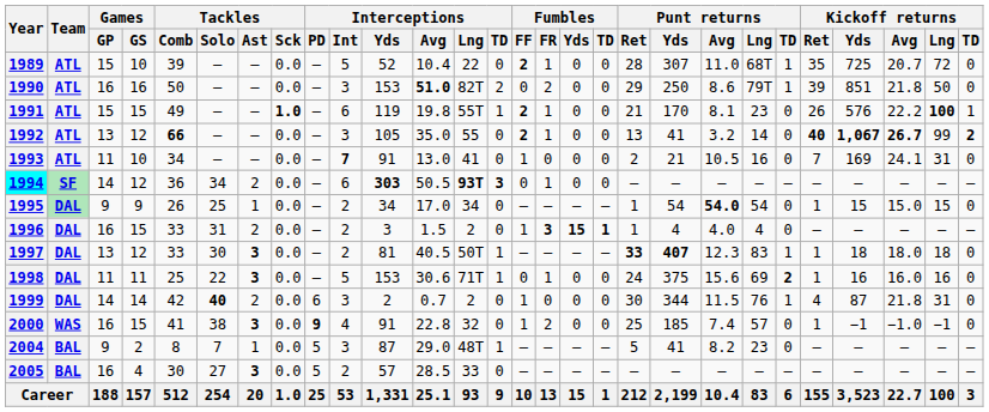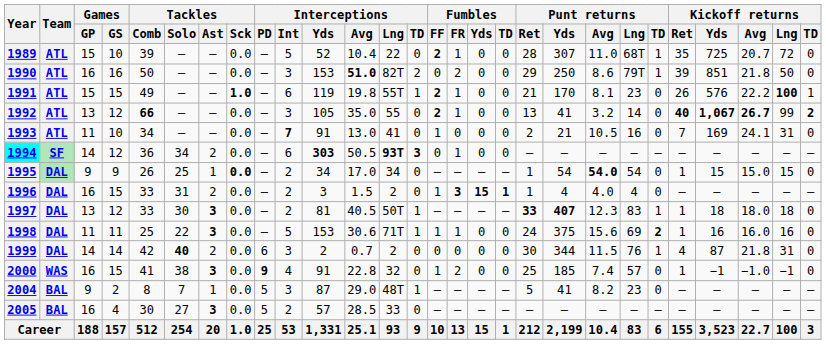 <table class="wikitable" style="text-align:center">
 <tr>
 <th rowspan="2">Year</th>
 <th rowspan="2">Team</th>
 <th colspan="2">Games</th>
 <th colspan="4">Tackles</th>
 <th colspan="6">Interceptions</th>
 <th colspan="4">Fumbles</th>
 <th colspan="5">Punt returns</th>
 <th colspan="5">Kickoff returns</th>
 </tr>
 <tr>
 <th>GP</th>
 <th>GS</th>
 <th>Comb</th>
 <th>Solo</th>
 <th>Ast</th>
 <th>Sck</th>
 <th>PD</th>
 <th>Int</th>
 <th>Yds</th>
 <th>Avg</th>
 <th>Lng</th>
 <th>TD</th>
 <th>FF</th>
 <th>FR</th>
 <th>Yds</th>
 <th>TD</th>
 <th>Ret</th>
 <th>Yds</th>
 <th>Avg</th>
 <th>Lng</th>
 <th>TD</th>
 <th>Ret</th>
 <th>Yds</th>
 <th>Avg</th>
 <th>Lng</th>
 <th>TD</th>
 </tr>
 <tr>
 <th><a href='#'>1989</a></th>
 <th><a href='#'>ATL</a></th>
 <td>15</td>
 <td>10</td>
 <td>39</td>
 <td>—</td>
 <td>—</td>
 <td>0.0</td>
 <td>—</td>
 <td>5</td>
 <td>52</td>
 <td>10.4</td>
 <td>22</td>
 <td>0</td>
 <td><strong>2</strong></td>
 <td>1</td>
 <td>0</td>
 <td>0</td>
 <td>28</td>
 <td>307</td>
 <td>11.0</td>
 <td>68T</td>
 <td>1</td>
 <td>35</td>
 <td>725</td>
 <td>20.7</td>
 <td>72</td>
 <td>0</td>
 </tr>
 <tr>
 <th><a href='#'>1990</a></th>
 <th><a href='#'>ATL</a></th>
 <td>16</td>
 <td>16</td>
 <td>50</td>
 <td>—</td>
 <td>—</td>
 <td>0.0</td>
 <td>—</td>
 <td>3</td>
 <td>153</td>
 <td><strong>51.0</strong></td>
 <td>82T</td>
 <td>2</td>
 <td>0</td>
 <td>2</td>
 <td>0</td>
 <td>0</td>
 <td>29</td>
 <td>250</td>
 <td>8.6</td>
 <td>79T</td>
 <td>1</td>
 <td>39</td>
 <td>851</td>
 <td>21.8</td>
 <td>50</td>
 <td>0</td>
 </tr>
 <tr>
 <th><a href='#'>1991</a></th>
 <th><a href='#'>ATL</a></th>
 <td>15</td>
 <td>15</td>
 <td>49</td>
 <td>—</td>
 <td>—</td>
 <td><strong>1.0</strong></td>
 <td>—</td>
 <td>6</td>
 <td>119</td>
 <td>19.8</td>
 <td>55T</td>
 <td>1</td>
 <td><strong>2</strong></td>
 <td>1</td>
 <td>0</td>
 <td>0</td>
 <td>21</td>
 <td>170</td>
 <td>8.1</td>
 <td>23</td>
 <td>0</td>
 <td>26</td>
 <td>576</td>
 <td>22.2</td>
 <td><strong>100</strong></td>
 <td>1</td>
 </tr>
 <tr>
 <th><a href='#'>1992</a></th>
 <th><a href='#'>ATL</a></th>
 <td>13</td>
 <td>12</td>
 <td><strong>66</strong></td>
 <td>—</td>
 <td>—</td>
 <td>0.0</td>
 <td>—</td>
 <td>3</td>
 <td>105</td>
 <td>35.0</td>
 <td>55</td>
 <td>0</td>
 <td><strong>2</strong></td>
 <td>1</td>
 <td>0</td>
 <td>0</td>
 <td>13</td>
 <td>41</td>
 <td>3.2</td>
 <td>14</td>
 <td>0</td>
 <td><strong>40</strong></td>
 <td><strong>1,067</strong></td>
 <td><strong>26.7</strong></td>
 <td>99</td>
 <td><strong>2</strong></td>
 </tr>
 <tr>
 <th><a href='#'>1993</a></th>
 <th><a href='#'>ATL</a></th>
 <td>11</td>
 <td>10</td>
 <td>34</td>
 <td>—</td>
 <td>—</td>
 <td>0.0</td>
 <td>—</td>
 <td><strong>7</strong></td>
 <td>91</td>
 <td>13.0</td>
 <td>41</td>
 <td>0</td>
 <td>1</td>
 <td>0</td>
 <td>0</td>
 <td>0</td>
 <td>2</td>
 <td>21</td>
 <td>10.5</td>
 <td>16</td>
 <td>0</td>
 <td>7</td>
 <td>169</td>
 <td>24.1</td>
 <td>31</td>
 <td>0</td>
 </tr>
 <tr>
 <th style="background:#0ff;"><a href='#'>1994</a></th>
 <th style="background:#afe6ba;"><a href='#'>SF</a></th>
 <td>14</td>
 <td>12</td>
 <td>36</td>
 <td>34</td>
 <td>2</td>
 <td>0.0</td>
 <td>—</td>
 <td>6</td>
 <td><strong>303</strong></td>
 <td>50.5</td>
 <td><strong>93T</strong></td>
 <td><strong>3</strong></td>
 <td>0</td>
 <td>1</td>
 <td>0</td>
 <td>0</td>
 <td>—</td>
 <td>—</td>
 <td>—</td>
 <td>—</td>
 <td>—</td>
 <td>—</td>
 <td>—</td>
 <td>—</td>
 <td>—</td>
 <td>—</td>
 </tr>
 <tr>
 <th><a href='#'>1995</a></th>
 <th style="background:#afe6ba;"><a href='#'>DAL</a></th>
 <td>9</td>
 <td>9</td>
 <td>26</td>
 <td>25</td>
 <td>1</td>
-<td>0.0</td>
+<td><strong>0.0</strong></td>
 <td>—</td>
 <td>2</td>
 <td>34</td>
 <td>17.0</td>
 <td>34</td>
 <td>0</td>
 <td>—</td>
 <td>—</td>
 <td>—</td>
 <td>—</td>
 <td>1</td>
 <td>54</td>
 <td><strong>54.0</strong></td>
 <td>54</td>
 <td>0</td>
 <td>1</td>
 <td>15</td>
 <td>15.0</td>
 <td>15</td>
 <td>0</td>
 </tr>
 <tr>
 <th><a href='#'>1996</a></th>
 <th><a href='#'>DAL</a></th>
 <td>16</td>
 <td>15</td>
 <td>33</td>
 <td>31</td>
 <td>2</td>
 <td>0.0</td>
 <td>—</td>
 <td>2</td>
 <td>3</td>
 <td>1.5</td>
 <td>2</td>
 <td>0</td>
 <td>1</td>
 <td><strong>3</strong></td>
 <td><strong>15</strong></td>
 <td><strong>1</strong></td>
 <td>1</td>
 <td>4</td>
 <td>4.0</td>
 <td>4</td>
 <td>0</td>
 <td>—</td>
 <td>—</td>
 <td>—</td>
 <td>—</td>
 <td>—</td>
 </tr>
 <tr>
 <th><a href='#'>1997</a></th>
 <th><a href='#'>DAL</a></th>
 <td>13</td>
 <td>12</td>
 <td>33</td>
 <td>30</td>
 <td><strong>3</strong></td>
 <td>0.0</td>
 <td>—</td>
 <td>2</td>
 <td>81</td>
 <td>40.5</td>
 <td>50T</td>
 <td>1</td>
 <td>—</td>
 <td>—</td>
 <td>—</td>
 <td>—</td>
 <td><strong>33</strong></td>
 <td><strong>407</strong></td>
 <td>12.3</td>
 <td>83</td>
 <td>1</td>
 <td>1</td>
 <td>18</td>
 <td>18.0</td>
 <td>18</td>
 <td>0</td>
 </tr>
 <tr>
 <th><a href='#'>1998</a></th>
 <th><a href='#'>DAL</a></th>
 <td>11</td>
 <td>11</td>
 <td>25</td>
 <td>22</td>
 <td><strong>3</strong></td>
 <td>0.0</td>
 <td>—</td>
 <td>5</td>
 <td>153</td>
 <td>30.6</td>
 <td>71T</td>
 <td>1</td>
-<td>0</td>
+<td>1</td>
 <td>1</td>
 <td>0</td>
 <td>0</td>
 <td>24</td>
 <td>375</td>
 <td>15.6</td>
 <td>69</td>
 <td><strong>2</strong></td>
 <td>1</td>
 <td>16</td>
 <td>16.0</td>
 <td>16</td>
 <td>0</td>
 </tr>
 <tr>
 <th><a href='#'>1999</a></th>
 <th><a href='#'>DAL</a></th>
 <td>14</td>
 <td>14</td>
 <td>42</td>
 <td><strong>40</strong></td>
 <td>2</td>
 <td>0.0</td>
 <td>6</td>
 <td>3</td>
 <td>2</td>
 <td>0.7</td>
 <td>2</td>
 <td>0</td>
-<td>1</td>
+<td>0</td>
 <td>0</td>
 <td>0</td>
 <td>0</td>
 <td>30</td>
 <td>344</td>
 <td>11.5</td>
 <td>76</td>
 <td>1</td>
 <td>4</td>
 <td>87</td>
 <td>21.8</td>
 <td>31</td>
 <td>0</td>
 </tr>
 <tr>
 <th><a href='#'>2000</a></th>
 <th><a href='#'>WAS</a></th>
 <td>16</td>
 <td>15</td>
 <td>41</td>
 <td>38</td>
 <td><strong>3</strong></td>
 <td>0.0</td>
 <td><strong>9</strong></td>
 <td>4</td>
 <td>91</td>
 <td>22.8</td>
 <td>32</td>
 <td>0</td>
 <td>1</td>
 <td>2</td>
 <td>0</td>
 <td>0</td>
 <td>25</td>
 <td>185</td>
 <td>7.4</td>
 <td>57</td>
 <td>0</td>
 <td>1</td>
 <td>−1</td>
 <td>−1.0</td>
 <td>−1</td>
 <td>0</td>
 </tr>
 <tr>
 <th><a href='#'>2004</a></th>
 <th><a href='#'>BAL</a></th>
 <td>9</td>
 <td>2</td>
 <td>8</td>
 <td>7</td>
 <td>1</td>
 <td>0.0</td>
 <td>5</td>
 <td>3</td>
 <td>87</td>
 <td>29.0</td>
 <td>48T</td>
 <td>1</td>
 <td>—</td>
 <td>—</td>
 <td>—</td>
 <td>—</td>
 <td>5</td>
 <td>41</td>
 <td>8.2</td>
 <td>23</td>
 <td>0</td>
 <td>—</td>
 <td>—</td>
 <td>—</td>
 <td>—</td>
 <td>—</td>
 </tr>
 <tr>
 <th><a href='#'>2005</a></th>
 <th><a href='#'>BAL</a></th>
 <td>16</td>
 <td>4</td>
 <td>30</td>
 <td>27</td>
 <td><strong>3</strong></td>
 <td>0.0</td>
 <td>5</td>
 <td>2</td>
 <td>57</td>
 <td>28.5</td>
 <td>33</td>
 <td>0</td>
 <td>—</td>
 <td>—</td>
 <td>—</td>
 <td>—</td>
 <td>—</td>
 <td>—</td>
 <td>—</td>
 <td>—</td>
 <td>—</td>
 <td>—</td>
 <td>—</td>
 <td>—</td>
 <td>—</td>
 <td>—</td>
 </tr>
 <tr>
 <th colspan="2">Career</th>
 <th>188</th>
 <th>157</th>
 <th>512</th>
 <th>254</th>
 <th>20</th>
 <th>1.0</th>
 <th>25</th>
 <th>53</th>
 <th>1,331</th>
 <th>25.1</th>
 <th>93</th>
 <th>9</th>
 <th>10</th>
 <th>13</th>
 <th>15</th>
 <th>1</th>
 <th>212</th>
 <th>2,199</th>
 <th>10.4</th>
 <th>83</th>
 <th>6</th>
 <th>155</th>
 <th>3,523</th>
 <th>22.7</th>
 <th>100</th>
 <th>3</th>
 </tr>
 </table>
